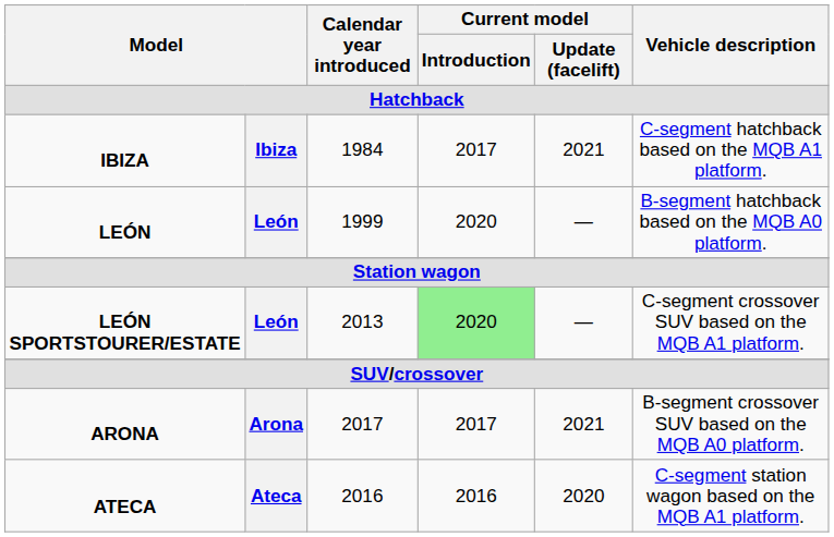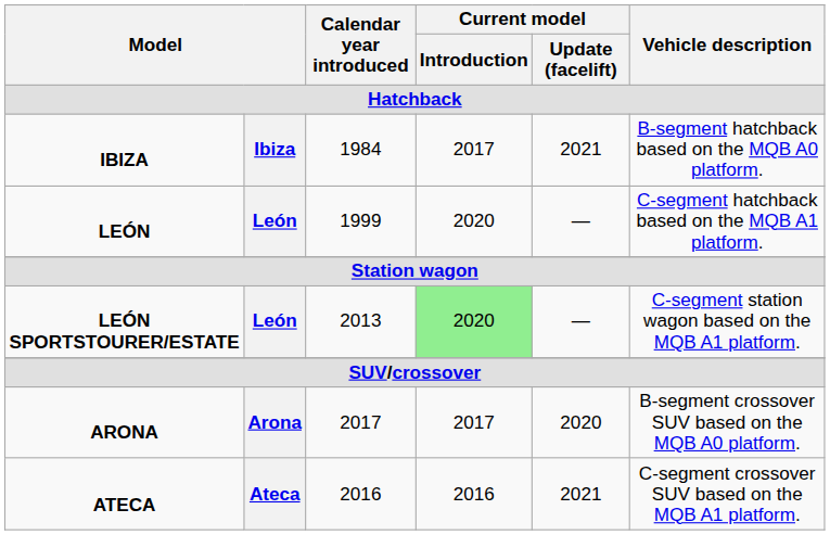 <table class="wikitable" style="text-align: center; width: 80%">
 <tr>
 <th colspan="2" rowspan="2">Model</th>
 <th rowspan="2" width="14%">Calendar year<br>introduced</th>
 <th colspan="2">Current model</th>
 <th rowspan="2" width="35%">Vehicle description</th>
 </tr>
 <tr>
 <th width="14%">Introduction</th>
 <th width="14%">Update (facelift)</th>
 </tr>
 <tr bgcolor="#e0e0e0">
 <td colspan="6"><strong><a href='#'>Hatchback</a></strong></td>
 </tr>
 <tr>
 <td><br><strong>IBIZA</strong></td>
 <th scope="row"><a href='#'>Ibiza</a></th>
 <td>1984</td>
 <td>2017</td>
 <td>2021</td>
-<td><a href='#'>C-segment</a> hatchback based on the <a href='#'>MQB A1 platform</a>.</td>
+<td><a href='#'>B-segment</a> hatchback based on the <a href='#'>MQB A0 platform</a>.</td>
 </tr>
 <tr>
 <td><br><strong>LEÓN</strong></td>
 <th scope="row"><a href='#'>León</a></th>
 <td>1999</td>
 <td>2020</td>
 <td>—</td>
-<td><a href='#'>B-segment</a> hatchback based on the <a href='#'>MQB A0 platform</a>.</td>
+<td><a href='#'>C-segment</a> hatchback based on the <a href='#'>MQB A1 platform</a>.</td>
 </tr>
 <tr>
 </tr>
 <tr>
 </tr>
 <tr bgcolor="#e0e0e0">
 <td colspan="6"><strong><a href='#'>Station wagon</a></strong></td>
 </tr>
 <tr>
 <td><br><strong>LEÓN SPORTSTOURER/ESTATE</strong></td>
 <th scope="row"><a href='#'>León</a></th>
 <td>2013</td>
 <td style="background: lightgreen;">2020</td>
 <td>—</td>
-<td>C-segment crossover SUV based on the <a href='#'>MQB A1 platform</a>.</td>
+<td><a href='#'>C-segment</a> station wagon based on the <a href='#'>MQB A1 platform</a>.</td>
 </tr>
 <tr>
 </tr>
 <tr bgcolor="#e0e0e0">
 <td colspan="6"><strong><a href='#'>SUV</a>/<a href='#'>crossover</a></strong></td>
 </tr>
 <tr>
 <td><br><strong>ARONA</strong></td>
 <th scope="row"><a href='#'>Arona</a></th>
 <td>2017</td>
 <td>2017</td>
-<td>2021</td>
+<td>2020</td>
 <td>B-segment crossover SUV based on the <a href='#'>MQB A0 platform</a>.</td>
 </tr>
 <tr>
 <td><br><strong>ATECA</strong></td>
 <th scope="row"><a href='#'>Ateca</a></th>
 <td>2016</td>
 <td>2016</td>
-<td>2020</td>
-<td><a href='#'>C-segment</a> station wagon based on the <a href='#'>MQB A1 platform</a>.</td>
+<td>2021</td>
+<td>C-segment crossover SUV based on the <a href='#'>MQB A1 platform</a>.</td>
 </tr>
 </table>
